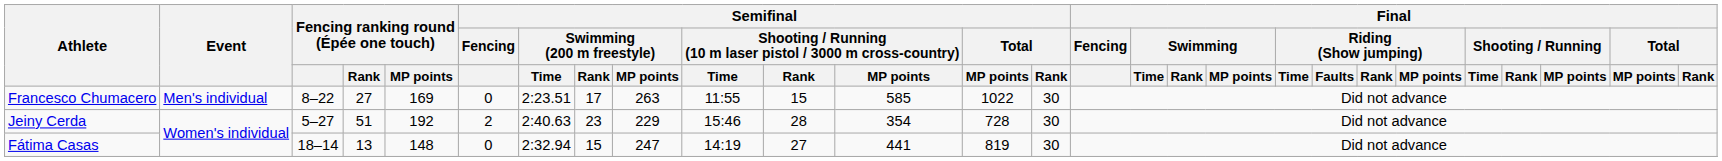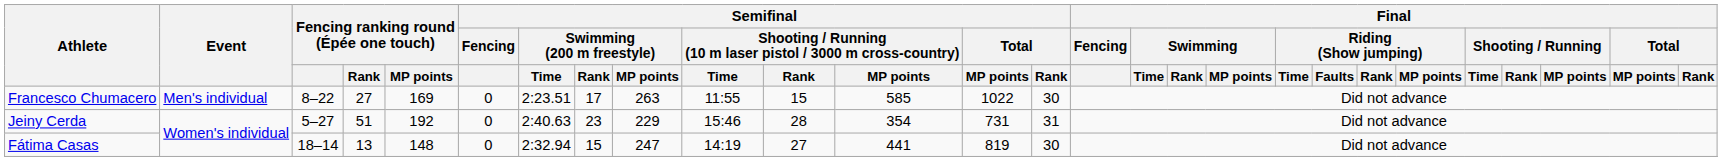 <table class=wikitable style=font-size:90%;text-align:center>
 <tr>
 <th rowspan=3>Athlete</th>
 <th rowspan=3>Event</th>
 <th colspan=3 rowspan=2>Fencing ranking round<br><span>(Épée one touch)</span></th>
 <th colspan=9>Semifinal</th>
 <th colspan=13>Final</th>
 </tr>
 <tr style=font-size:95%>
 <th>Fencing</th>
 <th colspan=3>Swimming<br><span>(200 m freestyle)</span></th>
 <th colspan=3>Shooting / Running<br><span>(10 m laser pistol / 3000 m cross-country)</span></th>
 <th colspan=2>Total</th>
 <th>Fencing</th>
 <th colspan=3>Swimming</th>
 <th colspan=4>Riding<br><span>(Show jumping)</span></th>
 <th colspan=3>Shooting / Running</th>
 <th colspan=2>Total</th>
 </tr>
 <tr style=font-size:90%>
 <th></th>
 <th>Rank</th>
 <th>MP points</th>
 <th></th>
 <th>Time</th>
 <th>Rank</th>
 <th>MP points</th>
 <th>Time</th>
 <th>Rank</th>
 <th>MP points</th>
 <th>MP points</th>
 <th>Rank</th>
 <th></th>
 <th>Time</th>
 <th>Rank</th>
 <th>MP points</th>
 <th>Time</th>
 <th>Faults</th>
 <th>Rank</th>
 <th>MP points</th>
 <th>Time</th>
 <th>Rank</th>
 <th>MP points</th>
 <th>MP points</th>
 <th>Rank</th>
 </tr>
 <tr>
 <td align=left><a href='#'>Francesco Chumacero</a></td>
 <td align=left><a href='#'>Men's individual</a></td>
 <td>8–22</td>
 <td>27</td>
 <td>169</td>
 <td>0</td>
 <td>2:23.51</td>
 <td>17</td>
 <td>263</td>
 <td>11:55</td>
 <td>15</td>
 <td>585</td>
 <td>1022</td>
 <td>30</td>
 <td colspan="13">Did not advance</td>
 </tr>
 <tr>
 <td align=left><a href='#'>Jeiny Cerda</a></td>
 <td align=left rowspan=2><a href='#'>Women's individual</a></td>
 <td>5–27</td>
 <td>51</td>
 <td>192</td>
-<td>2</td>
+<td>0</td>
 <td>2:40.63</td>
 <td>23</td>
 <td>229</td>
 <td>15:46</td>
 <td>28</td>
 <td>354</td>
-<td>728</td>
-<td>30</td>
+<td>731</td>
+<td>31</td>
 <td colspan="13">Did not advance</td>
 </tr>
 <tr>
 <td align=left><a href='#'>Fátima Casas</a></td>
 <td>18–14</td>
 <td>13</td>
 <td>148</td>
 <td>0</td>
 <td>2:32.94</td>
 <td>15</td>
 <td>247</td>
 <td>14:19</td>
 <td>27</td>
 <td>441</td>
 <td>819</td>
 <td>30</td>
 <td colspan="13">Did not advance</td>
 </tr>
 <tr>
 </tr>
 </table>
